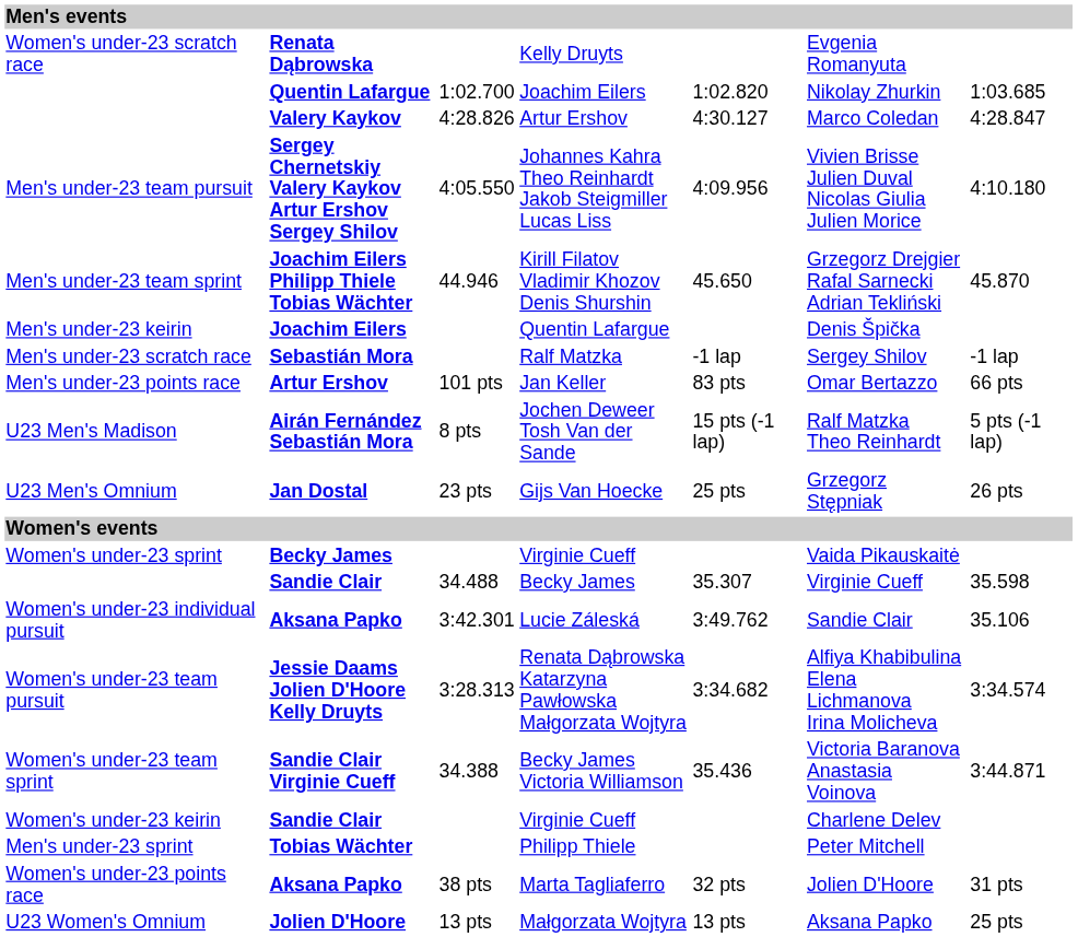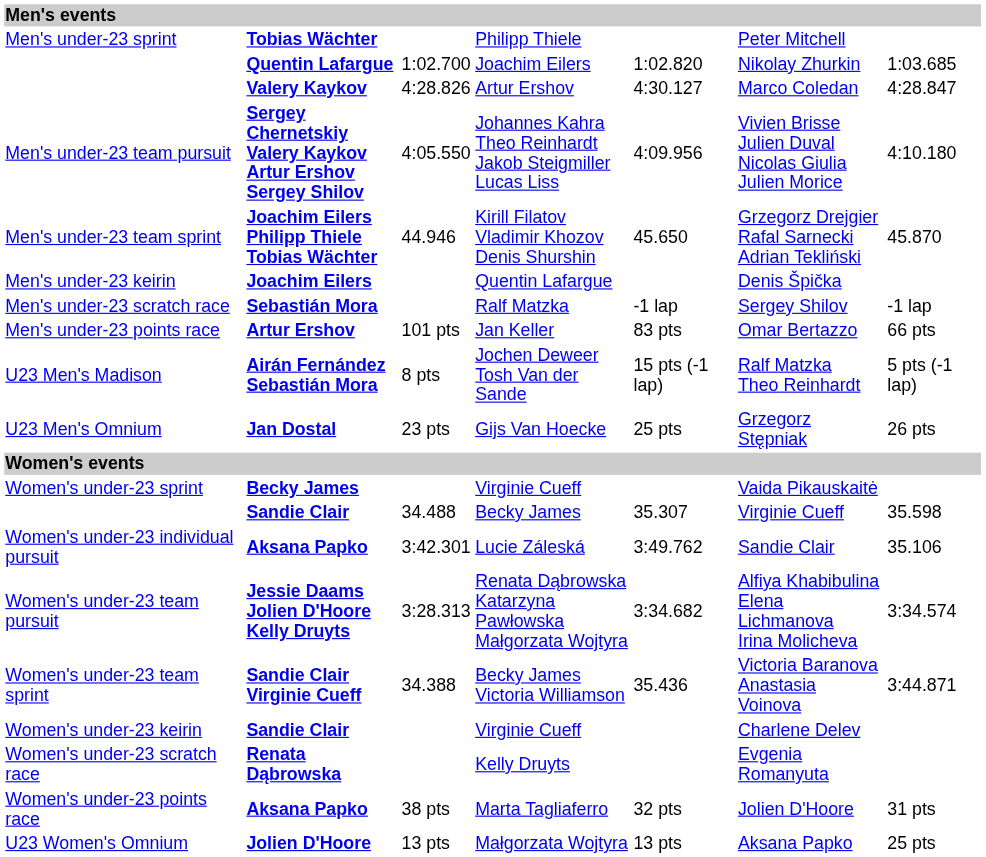 <table>
 <tr bgcolor="#cccccc">
 <td colspan=7><strong>Men's events</strong></td>
 </tr>
 <tr>
-<td><a href='#'>Women's under-23 scratch race</a></td>
-<td><strong><a href='#'>Renata Dąbrowska</a></strong><br><small></small></td>
+<td><a href='#'>Men's under-23 sprint</a></td>
+<td><strong><a href='#'>Tobias Wächter</a></strong><br><small></small></td>
 <td></td>
-<td><a href='#'>Kelly Druyts</a><br><small></small></td>
+<td><a href='#'>Philipp Thiele</a><br><small></small></td>
 <td></td>
-<td><a href='#'>Evgenia Romanyuta</a><br><small></small></td>
+<td><a href='#'>Peter Mitchell</a><br><small></small></td>
 <td></td>
 </tr>
 <tr>
 <td></td>
 <td><strong><a href='#'>Quentin Lafargue</a></strong><br><small></small></td>
 <td>1:02.700</td>
 <td><a href='#'>Joachim Eilers</a><br><small></small></td>
 <td>1:02.820</td>
 <td><a href='#'>Nikolay Zhurkin</a><br><small></small></td>
 <td>1:03.685</td>
 </tr>
 <tr>
 <td></td>
 <td><strong><a href='#'>Valery Kaykov</a></strong><br><small></small></td>
 <td>4:28.826</td>
 <td><a href='#'>Artur Ershov</a><br><small></small></td>
 <td>4:30.127</td>
 <td><a href='#'>Marco Coledan</a> <br><small></small></td>
 <td>4:28.847</td>
 </tr>
 <tr>
 <td><a href='#'>Men's under-23 team pursuit</a></td>
 <td><strong><a href='#'>Sergey Chernetskiy</a><br><a href='#'>Valery Kaykov</a><br><a href='#'>Artur Ershov</a><br><a href='#'>Sergey Shilov</a></strong><br><small></small></td>
 <td>4:05.550</td>
 <td><a href='#'>Johannes Kahra</a><br><a href='#'>Theo Reinhardt</a><br><a href='#'>Jakob Steigmiller</a><br><a href='#'>Lucas Liss</a><br><small></small></td>
 <td>4:09.956</td>
 <td><a href='#'>Vivien Brisse</a><br><a href='#'>Julien Duval</a><br><a href='#'>Nicolas Giulia</a><br><a href='#'>Julien Morice</a><br><small></small></td>
 <td>4:10.180</td>
 </tr>
 <tr>
 <td><a href='#'>Men's under-23 team sprint</a></td>
 <td><strong><a href='#'>Joachim Eilers</a><br><a href='#'>Philipp Thiele</a><br><a href='#'>Tobias Wächter</a></strong><br><small></small></td>
 <td>44.946</td>
 <td><a href='#'>Kirill Filatov</a><br><a href='#'>Vladimir Khozov</a><br><a href='#'>Denis Shurshin</a><br><small></small></td>
 <td>45.650</td>
 <td><a href='#'>Grzegorz Drejgier</a><br><a href='#'>Rafal Sarnecki</a><br><a href='#'>Adrian Tekliński</a><br><small></small></td>
 <td>45.870</td>
 </tr>
 <tr>
 <td><a href='#'>Men's under-23 keirin</a></td>
 <td><strong><a href='#'>Joachim Eilers</a></strong><br><small></small></td>
 <td></td>
 <td><a href='#'>Quentin Lafargue</a><br><small></small></td>
 <td></td>
 <td><a href='#'>Denis Špička</a><br><small></small></td>
 <td></td>
 </tr>
 <tr>
 <td><a href='#'>Men's under-23 scratch race</a></td>
 <td><strong><a href='#'>Sebastián Mora</a></strong><br><small></small></td>
 <td></td>
 <td><a href='#'>Ralf Matzka</a><br><small></small></td>
 <td>-1 lap</td>
 <td><a href='#'>Sergey Shilov</a><br><small></small></td>
 <td>-1 lap</td>
 </tr>
 <tr>
 <td><a href='#'>Men's under-23 points race</a></td>
 <td><strong><a href='#'>Artur Ershov</a></strong><br><small></small></td>
 <td>101 pts</td>
 <td><a href='#'>Jan Keller</a><br><small></small></td>
 <td>83 pts</td>
 <td><a href='#'>Omar Bertazzo</a><br><small></small></td>
 <td>66 pts</td>
 </tr>
 <tr>
 <td><a href='#'>U23 Men's Madison</a></td>
 <td><strong><a href='#'>Airán Fernández</a><br><a href='#'>Sebastián Mora</a></strong><br><small></small></td>
 <td>8 pts</td>
 <td><a href='#'>Jochen Deweer</a><br><a href='#'>Tosh Van der Sande</a><br><small></small></td>
 <td>15 pts (-1 lap)</td>
 <td><a href='#'>Ralf Matzka</a><br><a href='#'>Theo Reinhardt</a><br><small></small></td>
 <td>5 pts (-1 lap)</td>
 </tr>
 <tr>
 <td><a href='#'>U23 Men's Omnium</a></td>
 <td><strong><a href='#'>Jan Dostal</a></strong><br><small></small></td>
 <td>23 pts</td>
 <td><a href='#'>Gijs Van Hoecke</a><br><small></small></td>
 <td>25 pts</td>
 <td><a href='#'>Grzegorz Stępniak</a><br><small></small></td>
 <td>26 pts</td>
 </tr>
 <tr bgcolor="#cccccc">
 <td colspan=7><strong>Women's events</strong></td>
 </tr>
 <tr>
 <td><a href='#'>Women's under-23 sprint</a></td>
 <td><strong><a href='#'>Becky James</a></strong><br><small></small></td>
 <td></td>
 <td><a href='#'>Virginie Cueff</a><br><small></small></td>
 <td></td>
 <td><a href='#'>Vaida Pikauskaitė</a><br><small></small></td>
 <td></td>
 </tr>
 <tr>
 <td></td>
 <td><strong><a href='#'>Sandie Clair</a></strong><br><small></small></td>
 <td>34.488</td>
 <td><a href='#'>Becky James</a><br><small></small></td>
 <td>35.307</td>
 <td><a href='#'>Virginie Cueff</a><br><small></small></td>
 <td>35.598</td>
 </tr>
 <tr>
 <td><a href='#'>Women's under-23 individual pursuit</a></td>
 <td><strong><a href='#'>Aksana Papko</a></strong><br><small></small></td>
 <td>3:42.301</td>
 <td><a href='#'>Lucie Záleská</a><br><small></small></td>
 <td>3:49.762</td>
 <td><a href='#'>Sandie Clair</a><br><small></small></td>
 <td>35.106</td>
 </tr>
 <tr>
 <td><a href='#'>Women's under-23 team pursuit</a></td>
 <td><strong><a href='#'>Jessie Daams</a><br><a href='#'>Jolien D'Hoore</a><br><a href='#'>Kelly Druyts</a></strong><br><small></small></td>
 <td>3:28.313</td>
 <td><a href='#'>Renata Dąbrowska</a><br><a href='#'>Katarzyna Pawłowska</a><br><a href='#'>Małgorzata Wojtyra</a><br><small></small></td>
 <td>3:34.682</td>
 <td><a href='#'>Alfiya Khabibulina</a><br><a href='#'>Elena Lichmanova</a><br><a href='#'>Irina Molicheva</a><br><small></small></td>
 <td>3:34.574</td>
 </tr>
 <tr>
 <td><a href='#'>Women's under-23 team sprint</a></td>
 <td><strong><a href='#'>Sandie Clair</a><br><a href='#'>Virginie Cueff</a></strong><br><small></small></td>
 <td>34.388</td>
 <td><a href='#'>Becky James</a><br><a href='#'>Victoria Williamson</a><br><small></small></td>
 <td>35.436</td>
 <td><a href='#'>Victoria Baranova</a><br><a href='#'>Anastasia Voinova</a><br><small></small></td>
 <td>3:44.871</td>
 </tr>
 <tr>
 <td><a href='#'>Women's under-23 keirin</a></td>
 <td><strong><a href='#'>Sandie Clair</a></strong><br><small></small></td>
 <td></td>
 <td><a href='#'>Virginie Cueff</a><br><small></small></td>
 <td></td>
 <td><a href='#'>Charlene Delev</a><br><small></small></td>
 <td></td>
 </tr>
 <tr>
-<td><a href='#'>Men's under-23 sprint</a></td>
-<td><strong><a href='#'>Tobias Wächter</a></strong><br><small></small></td>
+<td><a href='#'>Women's under-23 scratch race</a></td>
+<td><strong><a href='#'>Renata Dąbrowska</a></strong><br><small></small></td>
 <td></td>
-<td><a href='#'>Philipp Thiele</a><br><small></small></td>
+<td><a href='#'>Kelly Druyts</a><br><small></small></td>
 <td></td>
-<td><a href='#'>Peter Mitchell</a><br><small></small></td>
+<td><a href='#'>Evgenia Romanyuta</a><br><small></small></td>
 <td></td>
 </tr>
 <tr>
 <td><a href='#'>Women's under-23 points race</a></td>
 <td><strong><a href='#'>Aksana Papko</a></strong><br><small></small></td>
 <td>38 pts</td>
 <td><a href='#'>Marta Tagliaferro</a><br><small></small></td>
 <td>32 pts</td>
 <td><a href='#'>Jolien D'Hoore</a><br><small></small></td>
 <td>31 pts</td>
 </tr>
 <tr>
 <td><a href='#'>U23 Women's Omnium</a></td>
 <td><strong><a href='#'>Jolien D'Hoore</a></strong><br><small></small></td>
 <td>13 pts</td>
 <td><a href='#'>Małgorzata Wojtyra</a><br><small></small></td>
 <td>13 pts</td>
 <td><a href='#'>Aksana Papko</a><br><small></small></td>
 <td>25 pts</td>
 </tr>
 </table>
